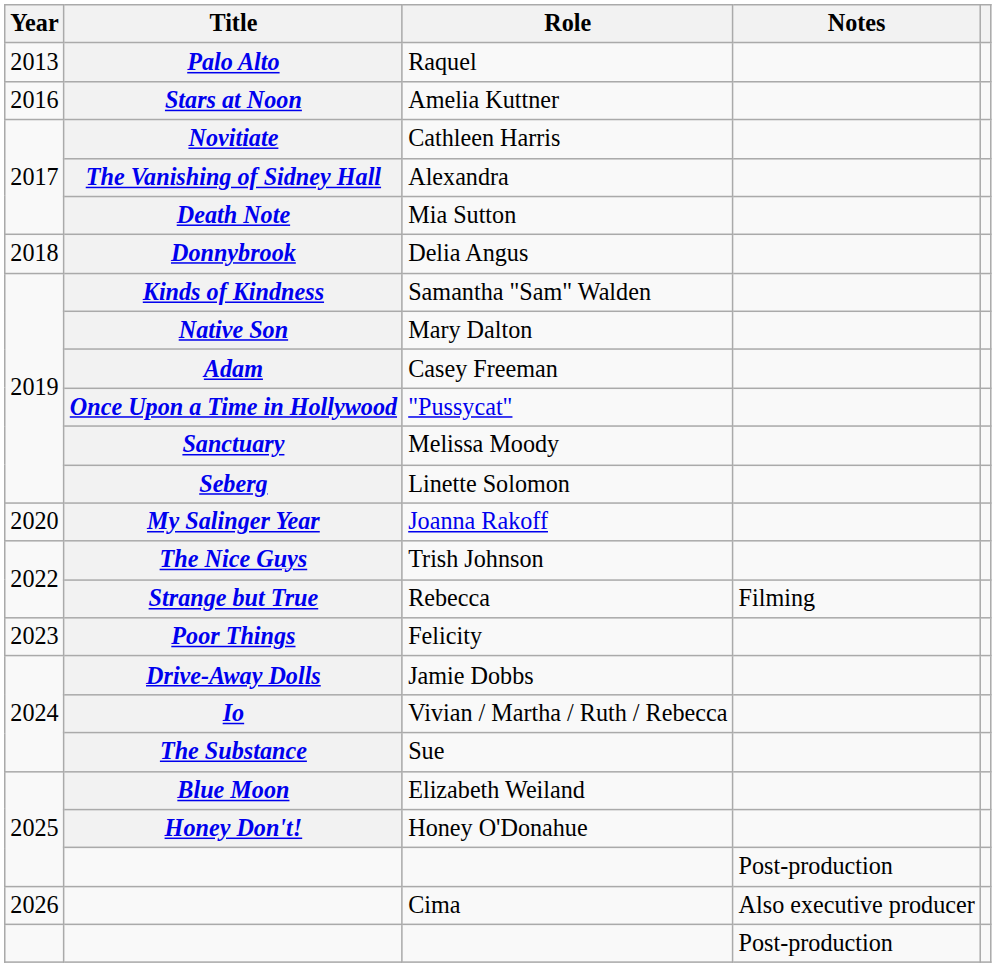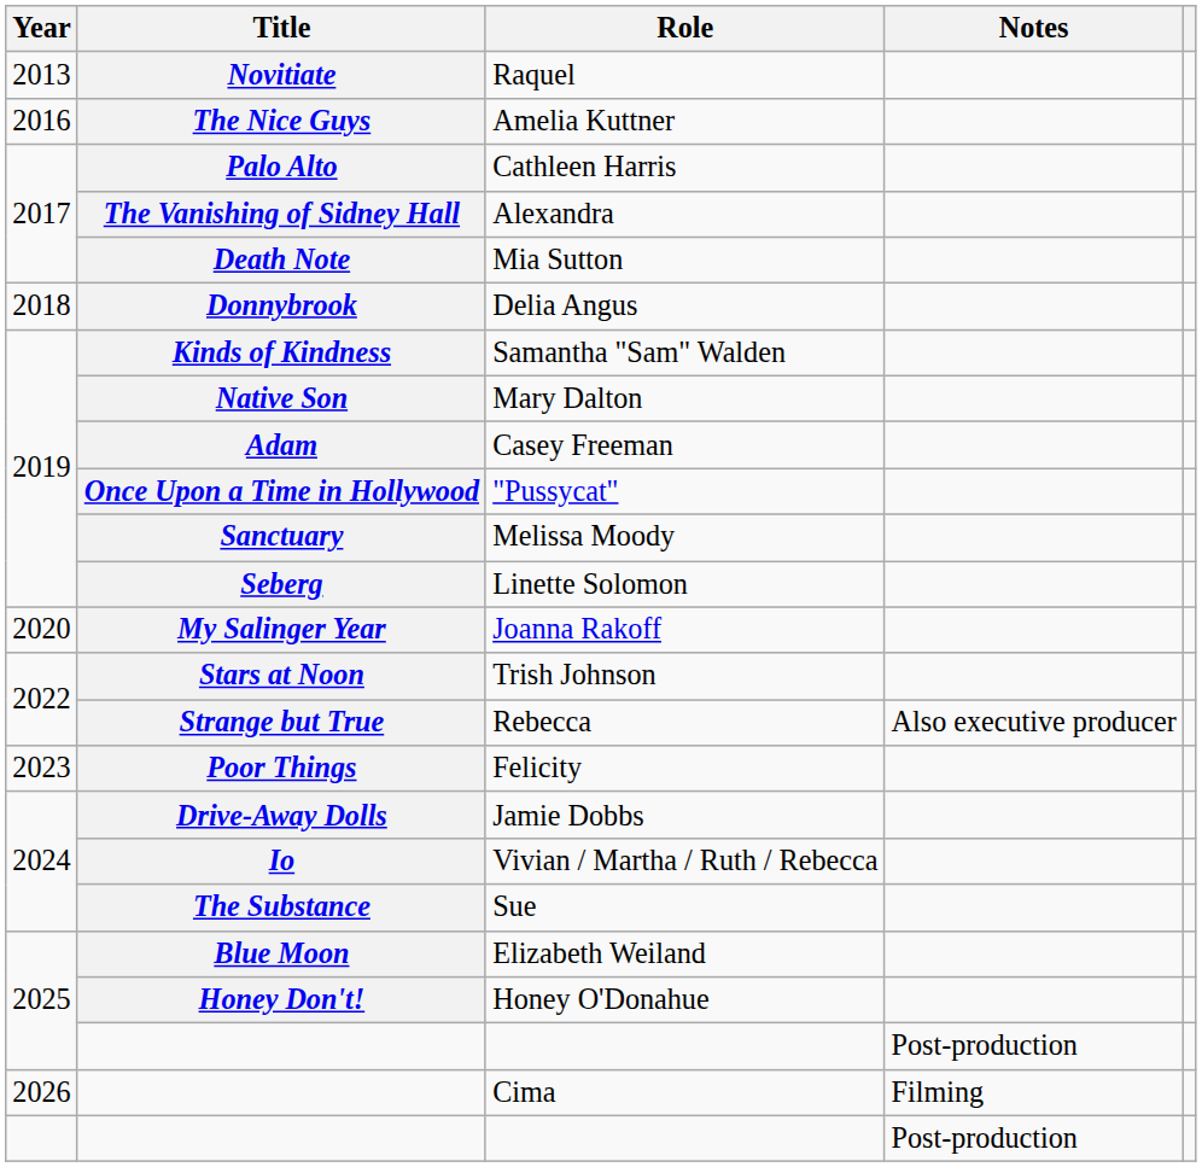 <table class="wikitable plainrowheaders sortable">
 <tr>
 <th scope="col">Year</th>
 <th scope="col">Title</th>
 <th scope="col">Role</th>
 <th scope="col" class="unsortable">Notes</th>
 <th scope="col" class="unsortable"></th>
 </tr>
 <tr>
 <td>2013</td>
-<th scope=row><em><a href='#'>Palo Alto</a></em></th>
+<th scope=row><em><a href='#'>Novitiate</a></em></th>
 <td>Raquel</td>
 <td></td>
 <td></td>
 </tr>
 <tr>
 <td>2016</td>
-<th scope=row><em><a href='#'>Stars at Noon</a></em></th>
+<th scope=row><em><a href='#'>The Nice Guys</a></em></th>
 <td>Amelia Kuttner</td>
 <td></td>
 <td></td>
 </tr>
 <tr>
 <td rowspan="3">2017</td>
-<th scope=row><em><a href='#'>Novitiate</a></em></th>
+<th scope=row><em><a href='#'>Palo Alto</a></em></th>
 <td>Cathleen Harris</td>
 <td></td>
 <td></td>
 </tr>
 <tr>
 <th scope=row><em><a href='#'>The Vanishing of Sidney Hall</a></em></th>
 <td>Alexandra</td>
 <td></td>
 <td></td>
 </tr>
 <tr>
 <th scope=row><em><a href='#'>Death Note</a></em></th>
 <td>Mia Sutton</td>
 <td></td>
 <td></td>
 </tr>
 <tr>
 <td>2018</td>
 <th scope=row><em><a href='#'>Donnybrook</a></em></th>
 <td>Delia Angus</td>
 <td></td>
 <td></td>
 </tr>
 <tr>
 <td rowspan="6">2019</td>
 <th scope=row><em><a href='#'>Kinds of Kindness</a></em></th>
 <td>Samantha "Sam" Walden</td>
 <td></td>
 <td></td>
 </tr>
 <tr>
 <th scope=row><em><a href='#'>Native Son</a></em></th>
 <td>Mary Dalton</td>
 <td></td>
 <td></td>
 </tr>
 <tr>
 <th scope=row><em><a href='#'>Adam</a></em></th>
 <td>Casey Freeman</td>
 <td></td>
 <td></td>
 </tr>
 <tr>
 <th scope=row><em><a href='#'>Once Upon a Time in Hollywood</a></em></th>
 <td><a href='#'>"Pussycat"</a></td>
 <td></td>
 <td></td>
 </tr>
 <tr>
 <th scope=row><em><a href='#'>Sanctuary</a></em></th>
 <td>Melissa Moody</td>
 <td></td>
 <td></td>
 </tr>
 <tr>
 <th scope=row><em><a href='#'>Seberg</a></em></th>
 <td>Linette Solomon</td>
 <td></td>
 <td></td>
 </tr>
 <tr>
 <td>2020</td>
 <th scope=row><em><a href='#'>My Salinger Year</a></em></th>
 <td><a href='#'>Joanna Rakoff</a></td>
 <td></td>
 <td></td>
 </tr>
 <tr>
 <td rowspan="2">2022</td>
-<th scope=row><em><a href='#'>The Nice Guys</a></em></th>
+<th scope=row><em><a href='#'>Stars at Noon</a></em></th>
 <td>Trish Johnson</td>
 <td></td>
 <td></td>
 </tr>
 <tr>
 <th scope=row><em><a href='#'>Strange but True</a></em></th>
 <td>Rebecca</td>
-<td>Filming</td>
+<td>Also executive producer</td>
 <td></td>
 </tr>
 <tr>
 <td>2023</td>
 <th scope=row><em><a href='#'>Poor Things</a></em></th>
 <td>Felicity</td>
 <td></td>
 <td></td>
 </tr>
 <tr>
 <td rowspan="3">2024</td>
 <th scope=row><em><a href='#'>Drive-Away Dolls</a></em></th>
 <td>Jamie Dobbs</td>
 <td></td>
 <td></td>
 </tr>
 <tr>
 <th scope=row><em><a href='#'>Io</a></em></th>
 <td>Vivian / Martha / Ruth / Rebecca</td>
 <td></td>
 <td></td>
 </tr>
 <tr>
 <th scope=row><em><a href='#'>The Substance</a></em></th>
 <td>Sue</td>
 <td></td>
 <td></td>
 </tr>
 <tr>
 <td rowspan="3">2025</td>
 <th scope=row><em><a href='#'>Blue Moon</a></em></th>
 <td>Elizabeth Weiland</td>
 <td></td>
 <td></td>
 </tr>
 <tr>
 <th scope=row><em><a href='#'>Honey Don't!</a></em></th>
 <td>Honey O'Donahue</td>
 <td></td>
 <td></td>
 </tr>
 <tr>
 <td></td>
 <td></td>
 <td>Post-production</td>
 <td></td>
 </tr>
 <tr>
 <td>2026</td>
 <td></td>
 <td>Cima</td>
-<td>Also executive producer</td>
+<td>Filming</td>
 <td></td>
 </tr>
 <tr>
 <td></td>
 <td></td>
 <td></td>
 <td>Post-production</td>
 <td></td>
 </tr>
 </table>
